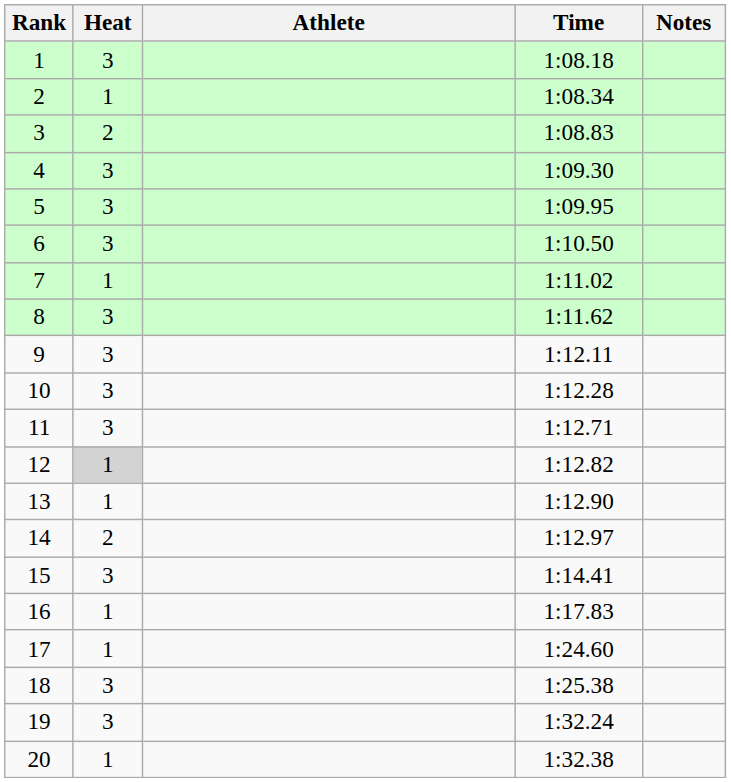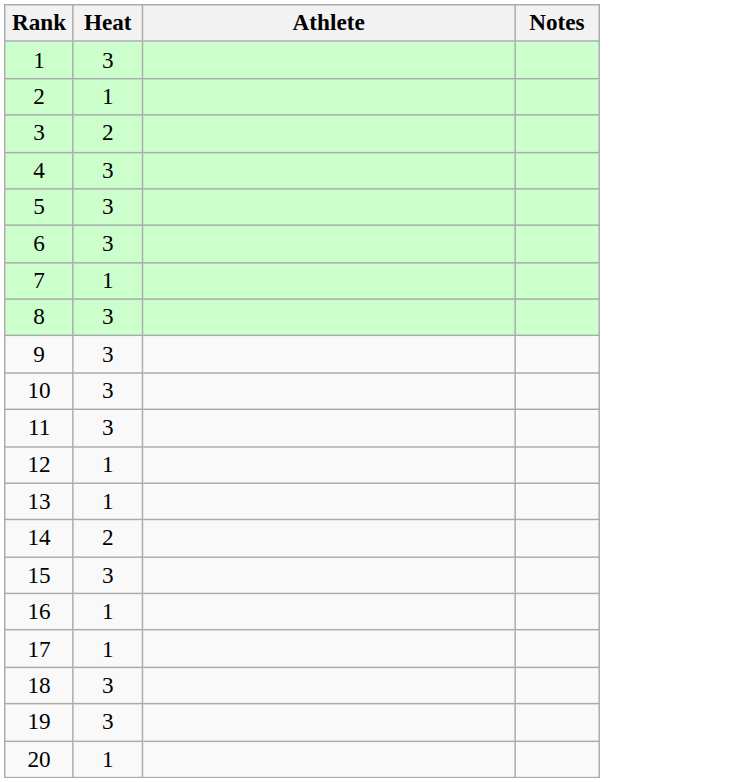 <table class="wikitable" style="text-align:center">
 <tr>
 <th width=40>Rank</th>
 <th width=40>Heat</th>
 <th width=250>Athlete</th>
-<th width=80>Time</th>
 <th width=50>Notes</th>
 </tr>
 <tr bgcolor=ccffcc>
 <td>1</td>
 <td>3</td>
 <td align=left></td>
-<td>1:08.18</td>
 <td></td>
 </tr>
 <tr bgcolor=ccffcc>
 <td>2</td>
 <td>1</td>
 <td align=left></td>
-<td>1:08.34</td>
 <td></td>
 </tr>
 <tr bgcolor=ccffcc>
 <td>3</td>
 <td>2</td>
 <td align=left></td>
-<td>1:08.83</td>
 <td></td>
 </tr>
 <tr bgcolor=ccffcc>
 <td>4</td>
 <td>3</td>
 <td align=left></td>
-<td>1:09.30</td>
 <td></td>
 </tr>
 <tr bgcolor=ccffcc>
 <td>5</td>
 <td>3</td>
 <td align=left></td>
-<td>1:09.95</td>
 <td></td>
 </tr>
 <tr bgcolor=ccffcc>
 <td>6</td>
 <td>3</td>
 <td align=left></td>
-<td>1:10.50</td>
 <td></td>
 </tr>
 <tr bgcolor=ccffcc>
 <td>7</td>
 <td>1</td>
 <td align=left></td>
-<td>1:11.02</td>
 <td></td>
 </tr>
 <tr bgcolor=ccffcc>
 <td>8</td>
 <td>3</td>
 <td align=left></td>
-<td>1:11.62</td>
 <td></td>
 </tr>
 <tr>
 <td>9</td>
 <td>3</td>
 <td align=left></td>
-<td>1:12.11</td>
 <td></td>
 </tr>
 <tr>
 <td>10</td>
 <td>3</td>
 <td align=left></td>
-<td>1:12.28</td>
 <td></td>
 </tr>
 <tr>
 <td>11</td>
 <td>3</td>
 <td align=left></td>
-<td>1:12.71</td>
 <td></td>
 </tr>
 <tr>
 <td>12</td>
-<td style="background: lightgrey;">1</td>
+<td>1</td>
 <td align=left></td>
-<td>1:12.82</td>
 <td></td>
 </tr>
 <tr>
 <td>13</td>
 <td>1</td>
 <td align=left></td>
-<td>1:12.90</td>
 <td></td>
 </tr>
 <tr>
 <td>14</td>
 <td>2</td>
 <td align=left></td>
-<td>1:12.97</td>
 <td></td>
 </tr>
 <tr>
 <td>15</td>
 <td>3</td>
 <td align=left></td>
-<td>1:14.41</td>
 <td></td>
 </tr>
 <tr>
 <td>16</td>
 <td>1</td>
 <td align=left></td>
-<td>1:17.83</td>
 <td></td>
 </tr>
 <tr>
 <td>17</td>
 <td>1</td>
 <td align=left></td>
-<td>1:24.60</td>
 <td></td>
 </tr>
 <tr>
 <td>18</td>
 <td>3</td>
 <td align=left></td>
-<td>1:25.38</td>
 <td></td>
 </tr>
 <tr>
 <td>19</td>
 <td>3</td>
 <td align=left></td>
-<td>1:32.24</td>
 <td></td>
 </tr>
 <tr>
 <td>20</td>
 <td>1</td>
 <td align=left></td>
-<td>1:32.38</td>
 <td></td>
 </tr>
 </table>
